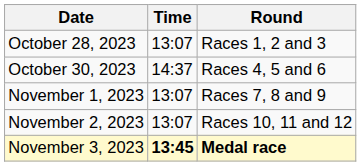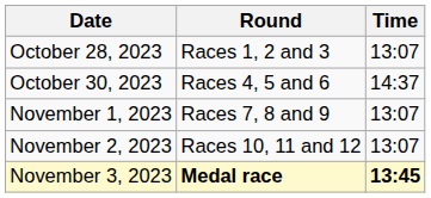 <table class="wikitable">
 <tr>
 <th>Date</th>
+<th>Round</th>
 <th>Time</th>
-<th>Round</th>
 </tr>
 <tr>
 <td>October 28, 2023</td>
+<td>Races 1, 2 and 3</td>
 <td>13:07</td>
-<td>Races 1, 2 and 3</td>
 </tr>
 <tr>
 <td>October 30, 2023</td>
+<td>Races 4, 5 and 6</td>
 <td>14:37</td>
-<td>Races 4, 5 and 6</td>
 </tr>
 <tr>
 <td>November 1, 2023</td>
+<td>Races 7, 8 and 9</td>
 <td>13:07</td>
-<td>Races 7, 8 and 9</td>
 </tr>
 <tr>
 <td>November 2, 2023</td>
+<td>Races 10, 11 and 12</td>
 <td>13:07</td>
-<td>Races 10, 11 and 12</td>
 </tr>
 <tr style=background:lemonchiffon>
 <td>November 3, 2023</td>
+<td><strong>Medal race</strong></td>
 <td><strong>13:45</strong></td>
-<td><strong>Medal race</strong></td>
 </tr>
 </table>
